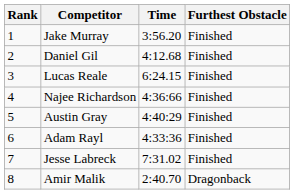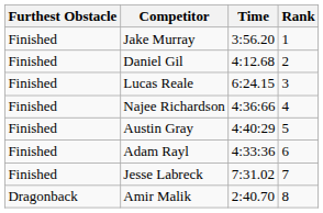 <table class="wikitable sortable">
 <tr>
-<th>Rank</th>
+<th>Furthest Obstacle</th>
 <th>Competitor</th>
 <th>Time</th>
-<th>Furthest Obstacle</th>
+<th>Rank</th>
 </tr>
 <tr>
-<td>1</td>
+<td>Finished</td>
 <td>Jake Murray</td>
 <td>3:56.20</td>
-<td>Finished</td>
+<td>1</td>
 </tr>
 <tr>
-<td>2</td>
+<td>Finished</td>
 <td>Daniel Gil</td>
 <td>4:12.68</td>
-<td>Finished</td>
+<td>2</td>
 </tr>
 <tr>
-<td>3</td>
+<td>Finished</td>
 <td>Lucas Reale</td>
 <td>6:24.15</td>
-<td>Finished</td>
+<td>3</td>
 </tr>
 <tr>
-<td>4</td>
+<td>Finished</td>
 <td>Najee Richardson</td>
 <td>4:36:66</td>
-<td>Finished</td>
+<td>4</td>
 </tr>
 <tr>
-<td>5</td>
+<td>Finished</td>
 <td>Austin Gray</td>
 <td>4:40:29</td>
-<td>Finished</td>
+<td>5</td>
 </tr>
 <tr>
-<td>6</td>
+<td>Finished</td>
 <td>Adam Rayl</td>
 <td>4:33:36</td>
-<td>Finished</td>
+<td>6</td>
 </tr>
 <tr>
-<td>7</td>
+<td>Finished</td>
 <td>Jesse Labreck</td>
 <td>7:31.02</td>
-<td>Finished</td>
+<td>7</td>
 </tr>
 <tr>
-<td>8</td>
+<td>Dragonback</td>
 <td>Amir Malik</td>
 <td>2:40.70</td>
-<td>Dragonback</td>
+<td>8</td>
 </tr>
 </table>
